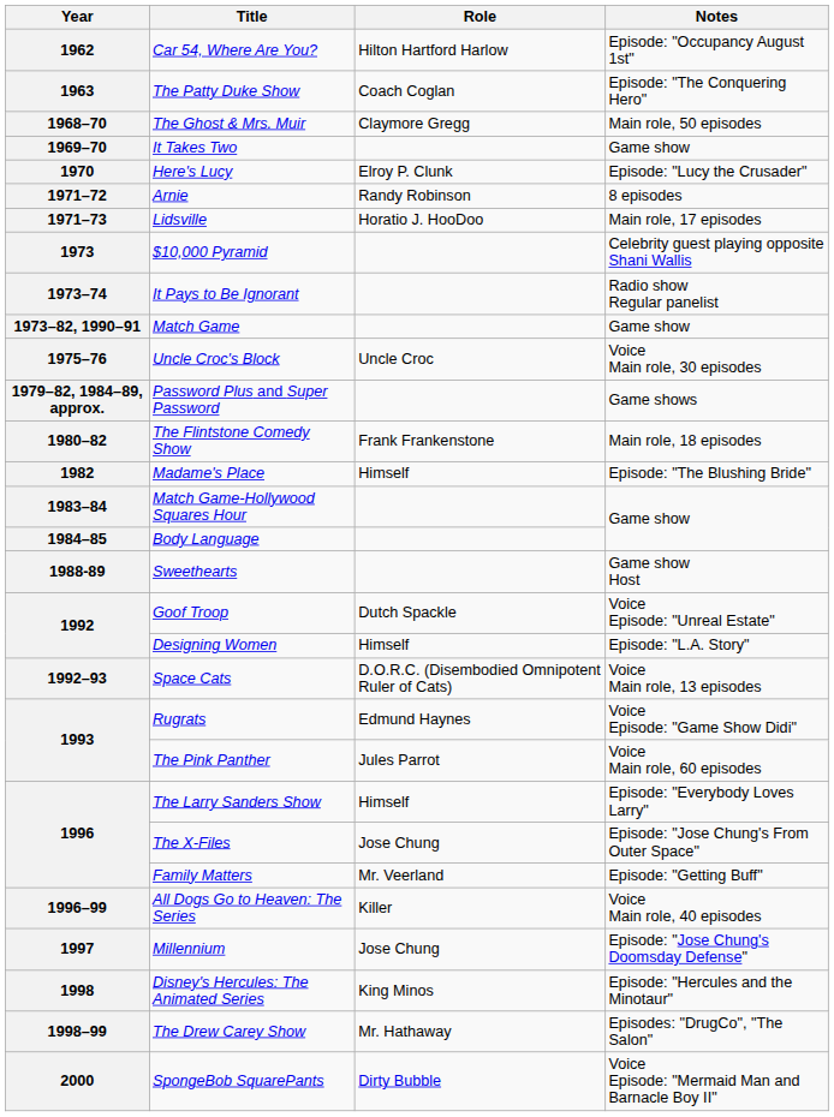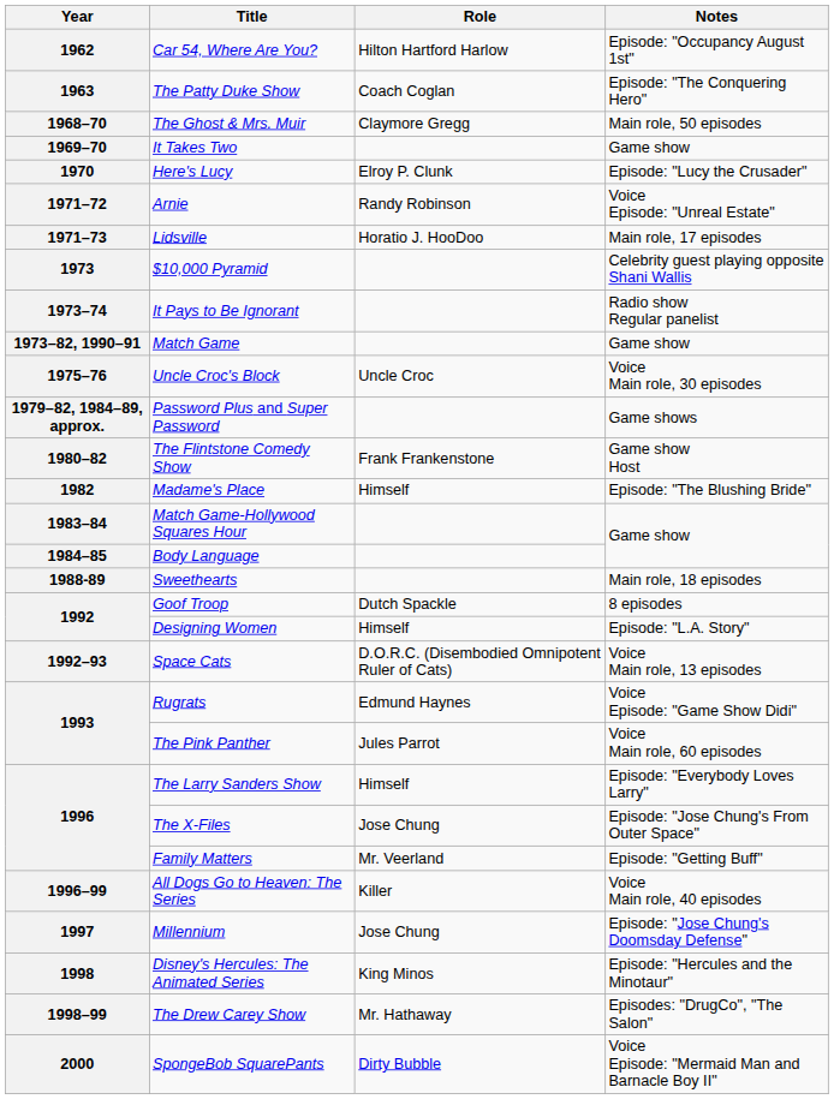 <table class="wikitable">
 <tr>
 <th>Year</th>
 <th>Title</th>
 <th>Role</th>
 <th class="unsortable">Notes</th>
 </tr>
 <tr>
 <th>1962</th>
 <td><em><a href='#'>Car 54, Where Are You?</a></em></td>
 <td>Hilton Hartford Harlow</td>
 <td>Episode: "Occupancy August 1st"</td>
 </tr>
 <tr>
 <th>1963</th>
 <td><em><a href='#'>The Patty Duke Show</a></em></td>
 <td>Coach Coglan</td>
 <td>Episode: "The Conquering Hero"</td>
 </tr>
 <tr>
 <th>1968–70</th>
 <td><em><a href='#'>The Ghost & Mrs. Muir</a></em></td>
 <td>Claymore Gregg</td>
 <td>Main role, 50 episodes</td>
 </tr>
 <tr>
 <th>1969–70</th>
 <td><em><a href='#'>It Takes Two</a></em></td>
 <td></td>
 <td>Game show</td>
 </tr>
 <tr>
 <th>1970</th>
 <td><em><a href='#'>Here's Lucy</a></em></td>
 <td>Elroy P. Clunk</td>
 <td>Episode: "Lucy the Crusader"</td>
 </tr>
 <tr>
 <th>1971–72</th>
 <td><em><a href='#'>Arnie</a></em></td>
 <td>Randy Robinson</td>
-<td>8 episodes</td>
+<td>Voice<br>Episode: "Unreal Estate"</td>
 </tr>
 <tr>
 <th>1971–73</th>
 <td><em><a href='#'>Lidsville</a></em></td>
 <td>Horatio J. HooDoo</td>
 <td>Main role, 17 episodes</td>
 </tr>
 <tr>
 <th>1973</th>
 <td><em><a href='#'>$10,000 Pyramid</a></em></td>
 <td></td>
 <td>Celebrity guest playing opposite <a href='#'>Shani Wallis</a></td>
 </tr>
 <tr>
 <th>1973–74</th>
 <td><em><a href='#'>It Pays to Be Ignorant</a></em></td>
 <td></td>
 <td>Radio show<br>Regular panelist</td>
 </tr>
 <tr>
 <th>1973–82, 1990–91</th>
 <td><em><a href='#'>Match Game</a></em></td>
 <td></td>
 <td>Game show</td>
 </tr>
 <tr>
 <th>1975–76</th>
 <td><em><a href='#'>Uncle Croc's Block</a></em></td>
 <td>Uncle Croc</td>
 <td>Voice<br>Main role, 30 episodes</td>
 </tr>
 <tr>
 <th>1979–82, 1984–89, approx.</th>
 <td><a href='#'><em>Password Plus</em> and <em>Super Password</em></a></td>
 <td></td>
 <td>Game shows</td>
 </tr>
 <tr>
 <th>1980–82</th>
 <td><em><a href='#'>The Flintstone Comedy Show</a></em></td>
 <td>Frank Frankenstone</td>
-<td>Main role, 18 episodes</td>
+<td>Game show<br>Host</td>
 </tr>
 <tr>
 <th>1982</th>
 <td><em><a href='#'>Madame's Place</a></em></td>
 <td>Himself</td>
 <td>Episode: "The Blushing Bride"</td>
 </tr>
 <tr>
 <th>1983–84</th>
 <td><em><a href='#'>Match Game-Hollywood Squares Hour</a></em></td>
 <td></td>
 <td rowspan="2">Game show</td>
 </tr>
 <tr>
 <th>1984–85</th>
 <td><em><a href='#'>Body Language</a></em></td>
 <td></td>
 </tr>
 <tr>
 <th>1988-89</th>
 <td><em><a href='#'>Sweethearts</a></em></td>
 <td></td>
-<td>Game show<br>Host</td>
+<td>Main role, 18 episodes</td>
 </tr>
 <tr>
 <th rowspan="2">1992</th>
 <td><em><a href='#'>Goof Troop</a></em></td>
 <td>Dutch Spackle</td>
-<td>Voice<br>Episode: "Unreal Estate"</td>
+<td>8 episodes</td>
 </tr>
 <tr>
 <td><em><a href='#'>Designing Women</a></em></td>
 <td>Himself</td>
 <td>Episode: "L.A. Story"</td>
 </tr>
 <tr>
 <th>1992–93</th>
 <td><em><a href='#'>Space Cats</a></em></td>
 <td>D.O.R.C. (Disembodied Omnipotent Ruler of Cats)</td>
 <td>Voice<br>Main role, 13 episodes</td>
 </tr>
 <tr>
 <th rowspan="2">1993</th>
 <td><em><a href='#'>Rugrats</a></em></td>
 <td>Edmund Haynes</td>
 <td>Voice<br>Episode: "Game Show Didi"</td>
 </tr>
 <tr>
 <td><em><a href='#'>The Pink Panther</a></em></td>
 <td>Jules Parrot</td>
 <td>Voice<br>Main role, 60 episodes</td>
 </tr>
 <tr>
 <th rowspan="3">1996</th>
 <td><em><a href='#'>The Larry Sanders Show</a></em></td>
 <td>Himself</td>
 <td>Episode: "Everybody Loves Larry"</td>
 </tr>
 <tr>
 <td><em><a href='#'>The X-Files</a></em></td>
 <td>Jose Chung</td>
 <td>Episode: "Jose Chung's From Outer Space"</td>
 </tr>
 <tr>
 <td><em><a href='#'>Family Matters</a></em></td>
 <td>Mr. Veerland</td>
 <td>Episode: "Getting Buff"</td>
 </tr>
 <tr>
 <th>1996–99</th>
 <td><em><a href='#'>All Dogs Go to Heaven: The Series</a></em></td>
 <td>Killer</td>
 <td>Voice<br>Main role, 40 episodes</td>
 </tr>
 <tr>
 <th>1997</th>
 <td><em><a href='#'>Millennium</a></em></td>
 <td>Jose Chung</td>
 <td>Episode: "<a href='#'>Jose Chung's Doomsday Defense</a>"</td>
 </tr>
 <tr>
 <th>1998</th>
 <td><em><a href='#'>Disney's Hercules: The Animated Series</a></em></td>
 <td>King Minos</td>
 <td>Episode: "Hercules and the Minotaur"</td>
 </tr>
 <tr>
 <th>1998–99</th>
 <td><em><a href='#'>The Drew Carey Show</a></em></td>
 <td>Mr. Hathaway</td>
 <td>Episodes: "DrugCo", "The Salon"</td>
 </tr>
 <tr>
 <th>2000</th>
 <td><em><a href='#'>SpongeBob SquarePants</a></em></td>
 <td><a href='#'>Dirty Bubble</a></td>
 <td>Voice<br>Episode: "Mermaid Man and Barnacle Boy II"</td>
 </tr>
 </table>
